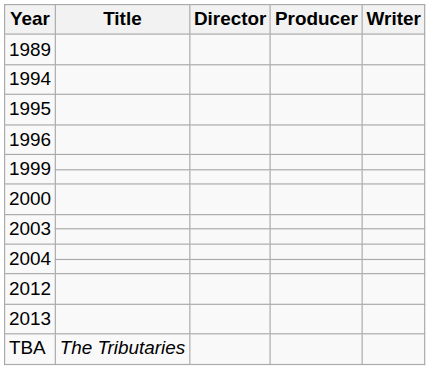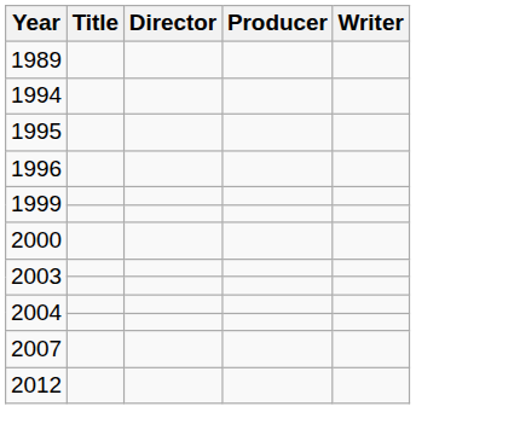 <table class="wikitable plainrowheaders">
 <tr>
 <th>Year</th>
 <th>Title</th>
 <th>Director</th>
 <th>Producer</th>
 <th>Writer</th>
 </tr>
 <tr>
 <td>1989</td>
 <td><em></em></td>
 <td></td>
 <td></td>
 <td></td>
 </tr>
 <tr>
 <td>1994</td>
 <td><em></em></td>
 <td></td>
 <td></td>
 <td></td>
 </tr>
 <tr>
 <td>1995</td>
 <td><em></em></td>
 <td></td>
 <td></td>
 <td></td>
 </tr>
 <tr>
 <td>1996</td>
 <td><em></em></td>
 <td></td>
 <td></td>
 <td></td>
 </tr>
 <tr>
 <td rowspan=2>1999</td>
 <td><em></em></td>
 <td></td>
 <td></td>
 <td></td>
 </tr>
 <tr>
 <td><em></em></td>
 <td></td>
 <td></td>
 <td></td>
 </tr>
 <tr>
 <td>2000</td>
 <td><em></em></td>
 <td></td>
 <td></td>
 <td></td>
 </tr>
 <tr>
 <td rowspan=2>2003</td>
 <td><em></em></td>
 <td></td>
 <td></td>
 <td></td>
 </tr>
 <tr>
 <td><em></em></td>
 <td></td>
 <td></td>
 <td></td>
 </tr>
 <tr>
 <td rowspan=2>2004</td>
 <td><em></em></td>
 <td></td>
 <td></td>
 <td></td>
 </tr>
 <tr>
 <td><em></em></td>
 <td></td>
 <td></td>
 <td></td>
 </tr>
 <tr>
+<td>2007</td>
+<td><em></em></td>
+<td></td>
+<td></td>
+<td></td>
+</tr>
+<tr>
 <td>2012</td>
 <td><em></em></td>
 <td></td>
 <td></td>
 <td></td>
 </tr>
-<tr>
-<td>2013</td>
-<td><em></em></td>
-<td></td>
-<td></td>
-<td></td>
-</tr>
-<tr>
-<td>TBA</td>
-<td><em>The Tributaries</em></td>
-<td></td>
-<td></td>
-<td></td>
-</tr>
 </table>
